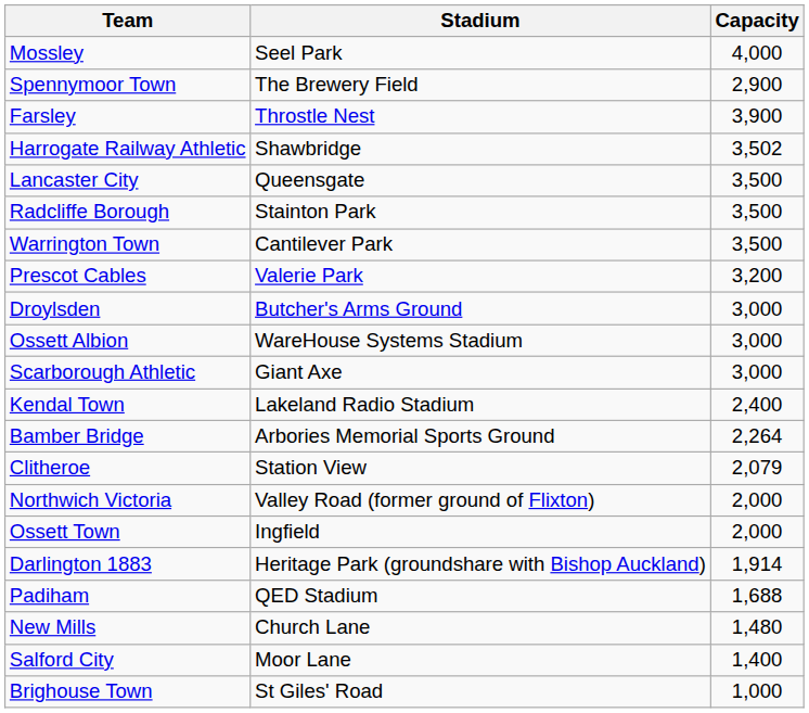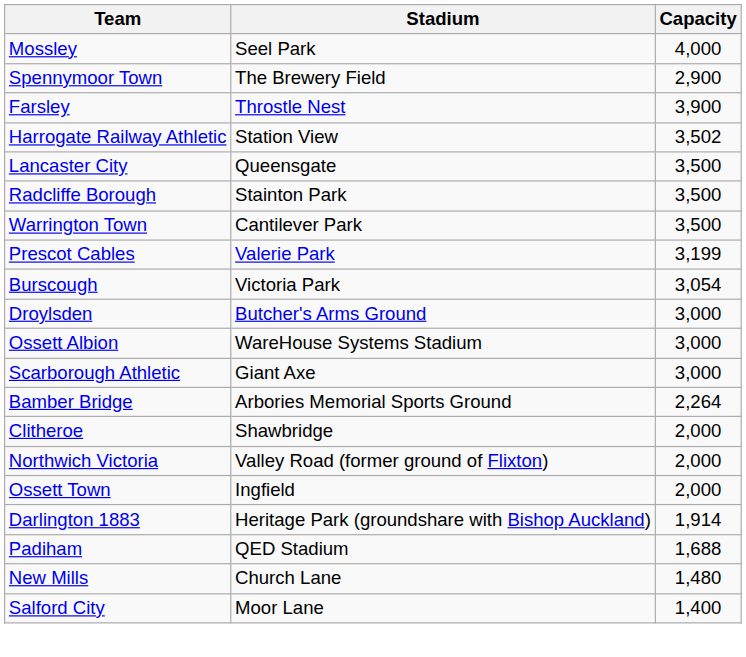 <table class="wikitable sortable">
 <tr>
 <th>Team</th>
 <th>Stadium</th>
 <th>Capacity</th>
 </tr>
 <tr>
 <td><a href='#'>Mossley</a></td>
 <td>Seel Park</td>
 <td style="text-align:center;">4,000</td>
 </tr>
 <tr>
 <td><a href='#'>Spennymoor Town</a></td>
 <td>The Brewery Field</td>
 <td style="text-align:center;">2,900</td>
 </tr>
 <tr>
 <td><a href='#'>Farsley</a></td>
 <td><a href='#'>Throstle Nest</a></td>
 <td style="text-align:center;">3,900</td>
 </tr>
 <tr>
 <td><a href='#'>Harrogate Railway Athletic</a></td>
-<td>Shawbridge</td>
+<td>Station View</td>
 <td style="text-align:center;">3,502</td>
 </tr>
 <tr>
 <td><a href='#'>Lancaster City</a></td>
 <td>Queensgate</td>
 <td style="text-align:center;">3,500</td>
 </tr>
 <tr>
 <td><a href='#'>Radcliffe Borough</a></td>
 <td>Stainton Park</td>
 <td style="text-align:center;">3,500</td>
 </tr>
 <tr>
 <td><a href='#'>Warrington Town</a></td>
 <td>Cantilever Park</td>
 <td style="text-align:center;">3,500</td>
 </tr>
 <tr>
 <td><a href='#'>Prescot Cables</a></td>
 <td><a href='#'>Valerie Park</a></td>
-<td style="text-align:center;">3,200</td>
+<td style="text-align:center;">3,199</td>
+</tr>
+<tr>
+<td><a href='#'>Burscough</a></td>
+<td>Victoria Park</td>
+<td style="text-align:center;">3,054</td>
 </tr>
 <tr>
 <td><a href='#'>Droylsden</a></td>
 <td><a href='#'>Butcher's Arms Ground</a></td>
 <td style="text-align:center;">3,000</td>
 </tr>
 <tr>
 <td><a href='#'>Ossett Albion</a></td>
 <td>WareHouse Systems Stadium</td>
 <td style="text-align:center;">3,000</td>
 </tr>
 <tr>
 <td><a href='#'>Scarborough Athletic</a></td>
 <td>Giant Axe</td>
 <td style="text-align:center;">3,000</td>
 </tr>
 <tr>
-<td><a href='#'>Kendal Town</a></td>
-<td>Lakeland Radio Stadium</td>
-<td style="text-align:center;">2,400</td>
-</tr>
-<tr>
 <td><a href='#'>Bamber Bridge</a></td>
 <td>Arbories Memorial Sports Ground</td>
 <td style="text-align:center;">2,264</td>
 </tr>
 <tr>
 <td><a href='#'>Clitheroe</a></td>
-<td>Station View</td>
-<td style="text-align:center;">2,079</td>
+<td>Shawbridge</td>
+<td style="text-align:center;">2,000</td>
 </tr>
 <tr>
 <td><a href='#'>Northwich Victoria</a></td>
 <td>Valley Road (former ground of <a href='#'>Flixton</a>)</td>
 <td style="text-align:center;">2,000</td>
 </tr>
 <tr>
 <td><a href='#'>Ossett Town</a></td>
 <td>Ingfield</td>
 <td style="text-align:center;">2,000</td>
 </tr>
 <tr>
 <td><a href='#'>Darlington 1883</a></td>
 <td>Heritage Park (groundshare with <a href='#'>Bishop Auckland</a>)</td>
 <td style="text-align:center;">1,914</td>
 </tr>
 <tr>
 <td><a href='#'>Padiham</a></td>
 <td>QED Stadium</td>
 <td style="text-align:center;">1,688</td>
 </tr>
 <tr>
 <td><a href='#'>New Mills</a></td>
 <td>Church Lane</td>
 <td style="text-align:center;">1,480</td>
 </tr>
 <tr>
 <td><a href='#'>Salford City</a></td>
 <td>Moor Lane</td>
 <td style="text-align:center;">1,400</td>
 </tr>
-<tr>
-<td><a href='#'>Brighouse Town</a></td>
-<td>St Giles' Road</td>
-<td style="text-align:center;">1,000</td>
-</tr>
 </table>
